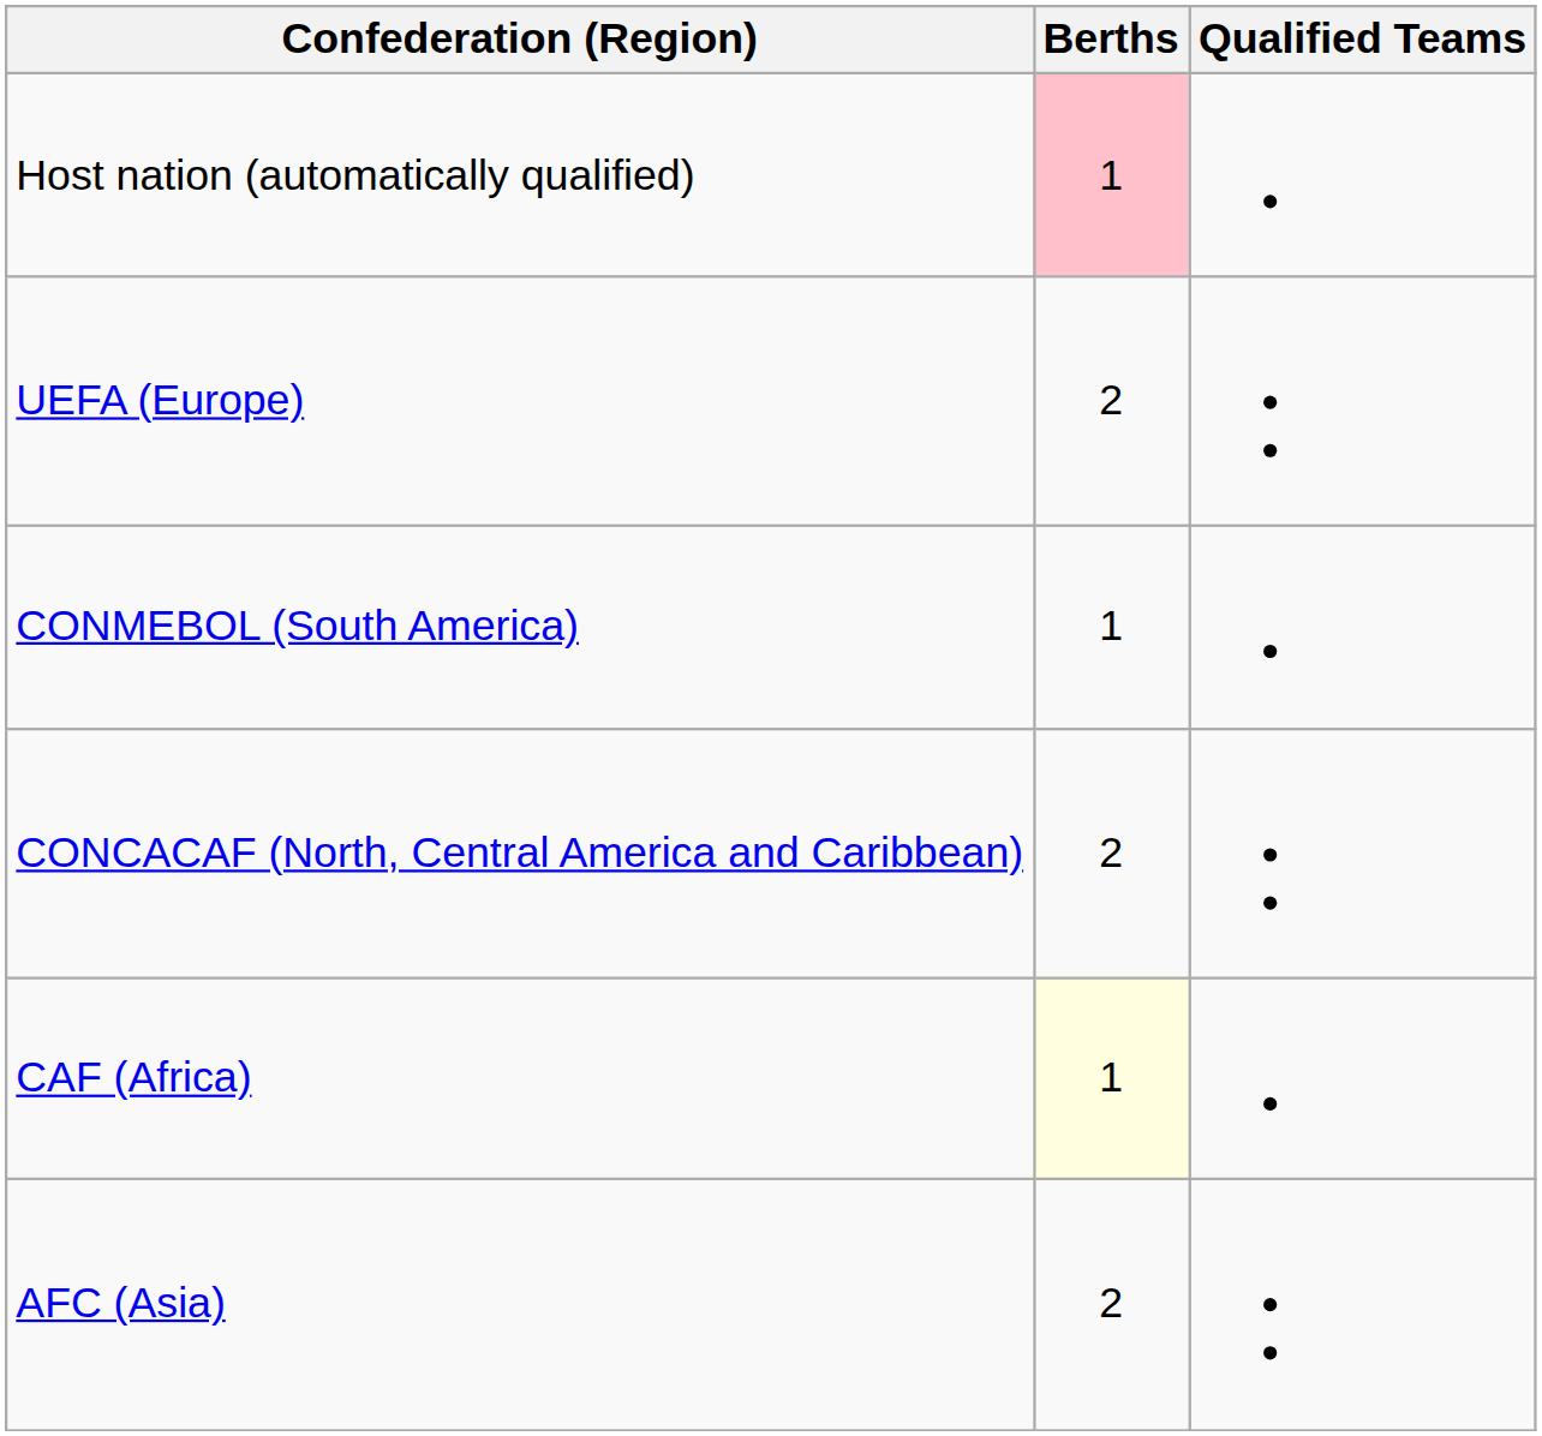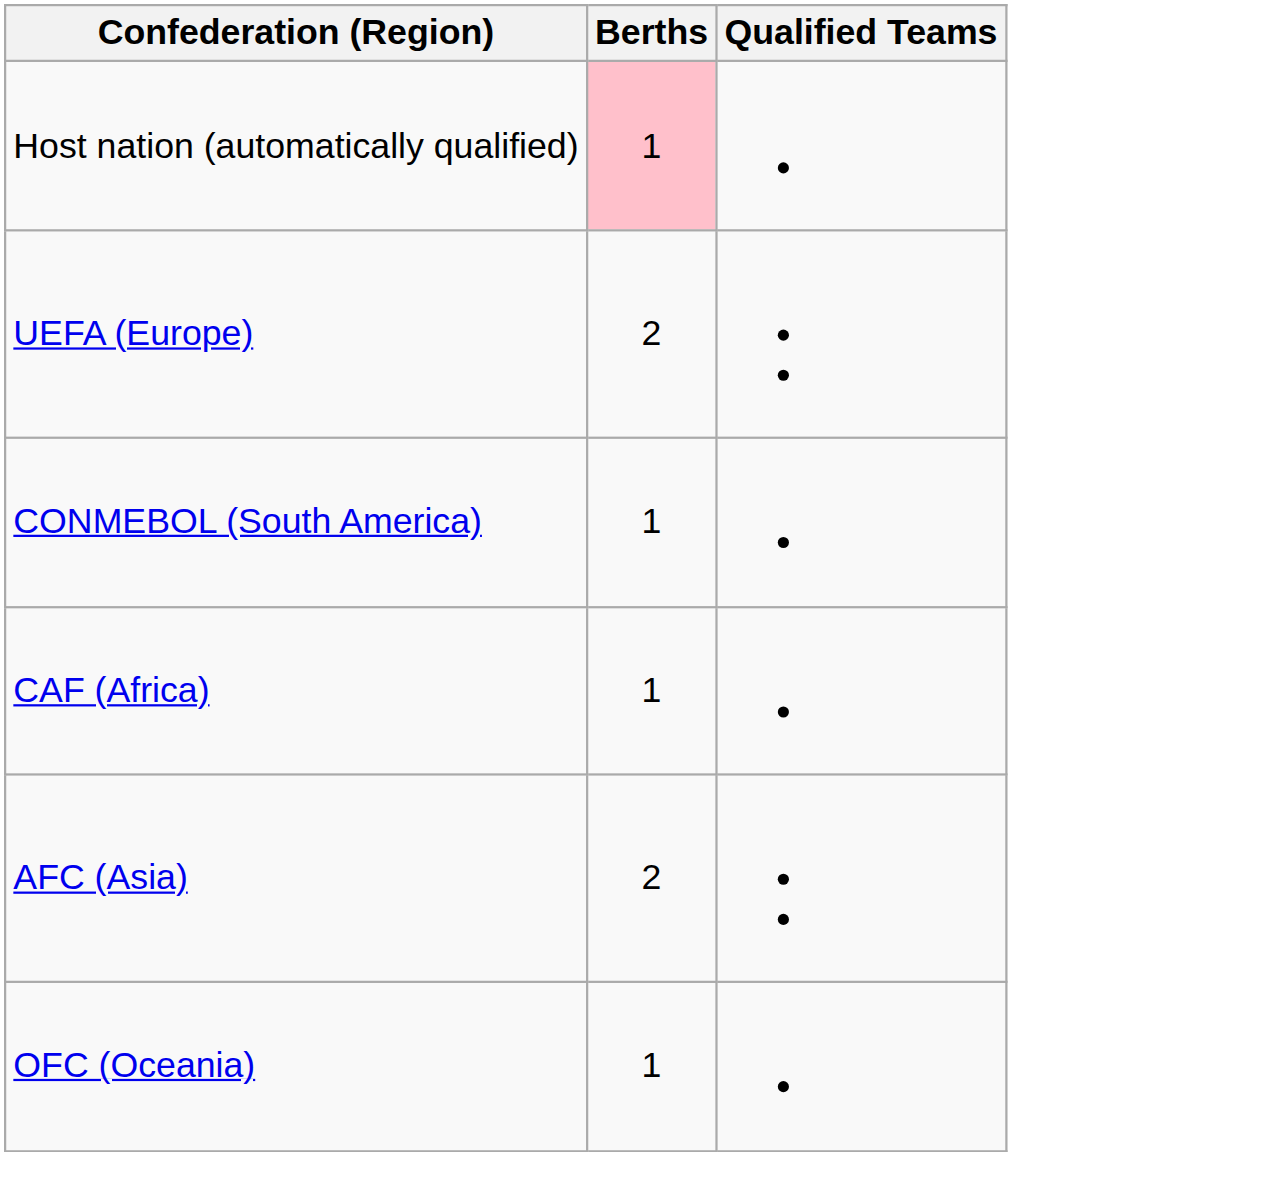 <table class="wikitable">
 <tr>
 <th>Confederation (Region)</th>
 <th>Berths</th>
 <th>Qualified Teams</th>
 </tr>
 <tr>
 <td>Host nation (automatically qualified)</td>
 <td style="background: pink; text-align:center">1</td>
 <td><br><ul><li></li></ul></td>
 </tr>
 <tr>
 <td><a href='#'>UEFA (Europe)</a></td>
 <td style="text-align:center">2</td>
 <td><br><ul><li></li><li></li></ul></td>
 </tr>
 <tr>
 <td><a href='#'>CONMEBOL (South America)</a></td>
 <td style="text-align:center">1</td>
 <td><br><ul><li></li></ul></td>
 </tr>
 <tr>
-<td><a href='#'>CONCACAF (North, Central America and Caribbean)</a></td>
-<td style="text-align:center">2</td>
-<td><br><ul><li></li><li></li></ul></td>
-</tr>
-<tr>
 <td><a href='#'>CAF (Africa)</a></td>
-<td style="background: lightyellow; text-align:center">1</td>
+<td style="text-align:center">1</td>
 <td><br><ul><li></li></ul></td>
 </tr>
 <tr>
 <td><a href='#'>AFC (Asia)</a></td>
 <td style="text-align:center">2</td>
 <td><br><ul><li></li><li></li></ul></td>
 </tr>
+<tr>
+<td><a href='#'>OFC (Oceania)</a></td>
+<td style="text-align:center">1</td>
+<td><br><ul><li></li></ul></td>
+</tr>
 </table>
